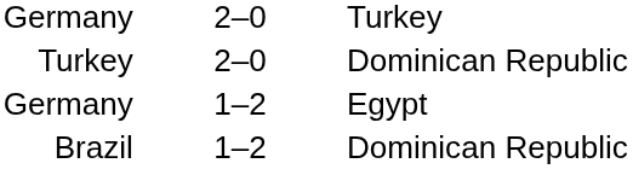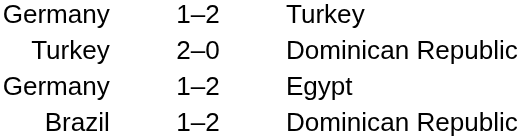 <table style="text-align:center">
 <tr>
 <th width=200></th>
 <th width=100></th>
 <th width=200></th>
 </tr>
 <tr>
 <td align=right>Germany</td>
-<td>2–0</td>
+<td>1–2</td>
 <td align=left>Turkey</td>
 </tr>
 <tr>
 <td align=right>Turkey</td>
 <td>2–0</td>
 <td align=left>Dominican Republic</td>
 </tr>
 <tr>
 <td align=right>Germany</td>
 <td>1–2</td>
 <td align=left>Egypt</td>
 </tr>
 <tr>
 <td align=right>Brazil</td>
 <td>1–2</td>
 <td align=left>Dominican Republic</td>
 </tr>
 <tr>
 </tr>
 </table>
